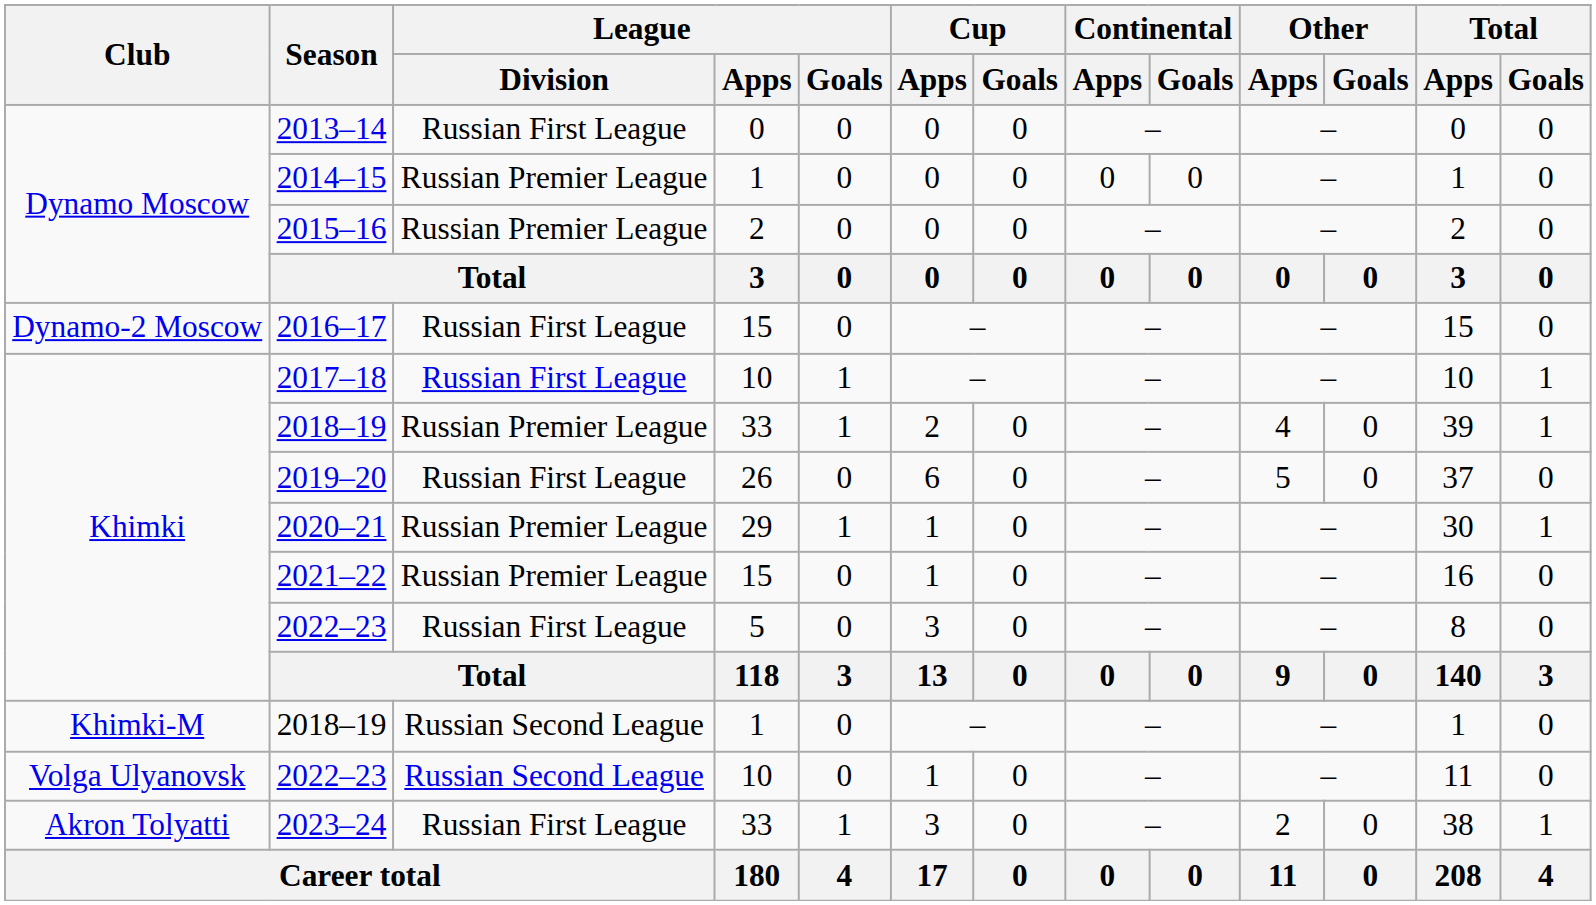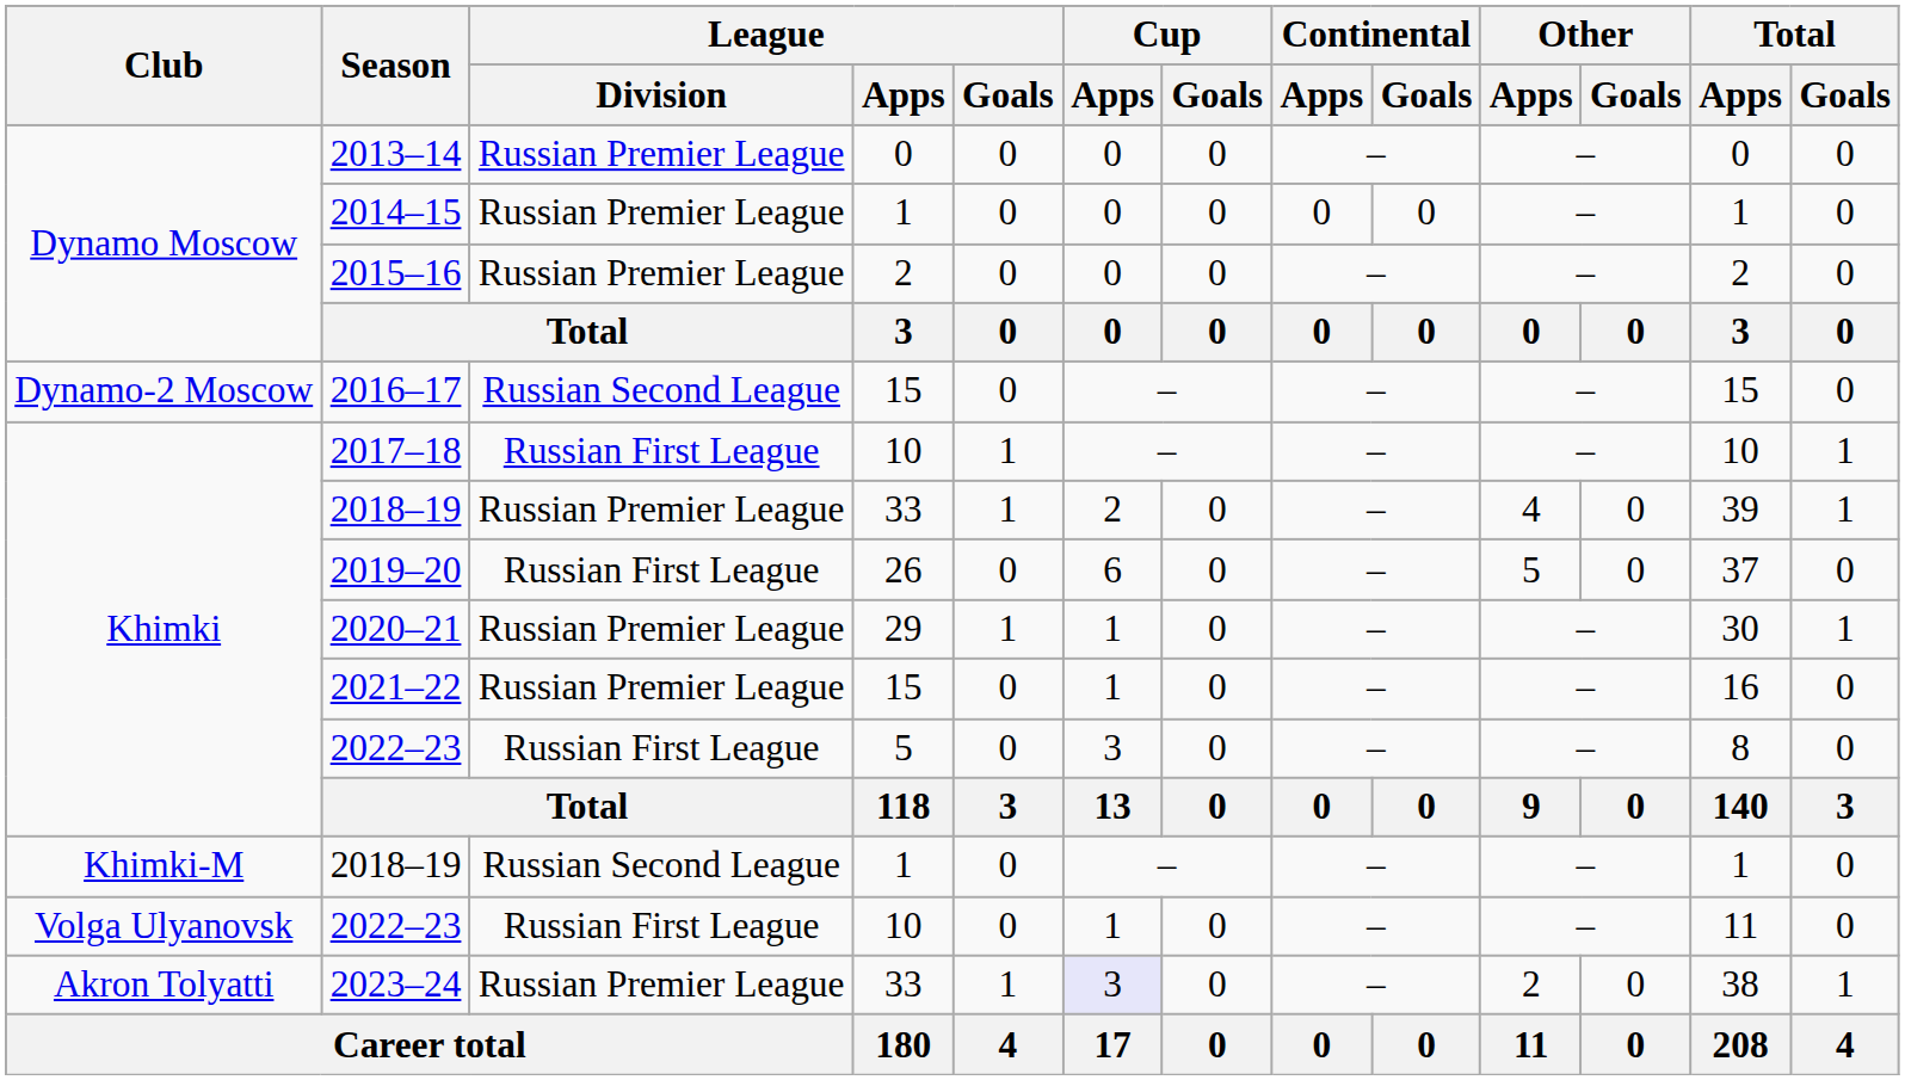 <table class="wikitable" style="text-align: center;">
 <tr>
 <th rowspan=2>Club</th>
 <th rowspan=2>Season</th>
 <th colspan=3>League</th>
 <th colspan=2>Cup</th>
 <th colspan=2>Continental</th>
 <th colspan=2>Other</th>
 <th colspan=2>Total</th>
 </tr>
 <tr>
 <th>Division</th>
 <th>Apps</th>
 <th>Goals</th>
 <th>Apps</th>
 <th>Goals</th>
 <th>Apps</th>
 <th>Goals</th>
 <th>Apps</th>
 <th>Goals</th>
 <th>Apps</th>
 <th>Goals</th>
 </tr>
 <tr>
 <td rowspan="4"><a href='#'>Dynamo Moscow</a></td>
 <td><a href='#'>2013–14</a></td>
-<td>Russian First League</td>
+<td><a href='#'>Russian Premier League</a></td>
 <td>0</td>
 <td>0</td>
 <td>0</td>
 <td>0</td>
 <td colspan=2>–</td>
 <td colspan=2>–</td>
 <td>0</td>
 <td>0</td>
 </tr>
 <tr>
 <td><a href='#'>2014–15</a></td>
 <td>Russian Premier League</td>
 <td>1</td>
 <td>0</td>
 <td>0</td>
 <td>0</td>
 <td>0</td>
 <td>0</td>
 <td colspan=2>–</td>
 <td>1</td>
 <td>0</td>
 </tr>
 <tr>
 <td><a href='#'>2015–16</a></td>
 <td>Russian Premier League</td>
 <td>2</td>
 <td>0</td>
 <td>0</td>
 <td>0</td>
 <td colspan=2>–</td>
 <td colspan=2>–</td>
 <td>2</td>
 <td>0</td>
 </tr>
 <tr>
 <th colspan=2>Total</th>
 <th>3</th>
 <th>0</th>
 <th>0</th>
 <th>0</th>
 <th>0</th>
 <th>0</th>
 <th>0</th>
 <th>0</th>
 <th>3</th>
 <th>0</th>
 </tr>
 <tr>
 <td><a href='#'>Dynamo-2 Moscow</a></td>
 <td><a href='#'>2016–17</a></td>
-<td>Russian First League</td>
+<td><a href='#'>Russian Second League</a></td>
 <td>15</td>
 <td>0</td>
 <td colspan=2>–</td>
 <td colspan=2>–</td>
 <td colspan=2>–</td>
 <td>15</td>
 <td>0</td>
 </tr>
 <tr>
 <td rowspan="7"><a href='#'>Khimki</a></td>
 <td><a href='#'>2017–18</a></td>
 <td><a href='#'>Russian First League</a></td>
 <td>10</td>
 <td>1</td>
 <td colspan=2>–</td>
 <td colspan=2>–</td>
 <td colspan=2>–</td>
 <td>10</td>
 <td>1</td>
 </tr>
 <tr>
 <td><a href='#'>2018–19</a></td>
 <td>Russian Premier League</td>
 <td>33</td>
 <td>1</td>
 <td>2</td>
 <td>0</td>
 <td colspan=2>–</td>
 <td>4</td>
 <td>0</td>
 <td>39</td>
 <td>1</td>
 </tr>
 <tr>
 <td><a href='#'>2019–20</a></td>
 <td>Russian First League</td>
 <td>26</td>
 <td>0</td>
 <td>6</td>
 <td>0</td>
 <td colspan=2>–</td>
 <td>5</td>
 <td>0</td>
 <td>37</td>
 <td>0</td>
 </tr>
 <tr>
 <td><a href='#'>2020–21</a></td>
 <td>Russian Premier League</td>
 <td>29</td>
 <td>1</td>
 <td>1</td>
 <td>0</td>
 <td colspan=2>–</td>
 <td colspan=2>–</td>
 <td>30</td>
 <td>1</td>
 </tr>
 <tr>
 <td><a href='#'>2021–22</a></td>
 <td>Russian Premier League</td>
 <td>15</td>
 <td>0</td>
 <td>1</td>
 <td>0</td>
 <td colspan=2>–</td>
 <td colspan=2>–</td>
 <td>16</td>
 <td>0</td>
 </tr>
 <tr>
 <td><a href='#'>2022–23</a></td>
 <td>Russian First League</td>
 <td>5</td>
 <td>0</td>
 <td>3</td>
 <td>0</td>
 <td colspan=2>–</td>
 <td colspan=2>–</td>
 <td>8</td>
 <td>0</td>
 </tr>
 <tr>
 <th colspan=2>Total</th>
 <th>118</th>
 <th>3</th>
 <th>13</th>
 <th>0</th>
 <th>0</th>
 <th>0</th>
 <th>9</th>
 <th>0</th>
 <th>140</th>
 <th>3</th>
 </tr>
 <tr>
 <td><a href='#'>Khimki-M</a></td>
 <td>2018–19</td>
 <td>Russian Second League</td>
 <td>1</td>
 <td>0</td>
 <td colspan=2>–</td>
 <td colspan=2>–</td>
 <td colspan=2>–</td>
 <td>1</td>
 <td>0</td>
 </tr>
 <tr>
 <td><a href='#'>Volga Ulyanovsk</a></td>
 <td><a href='#'>2022–23</a></td>
-<td><a href='#'>Russian Second League</a></td>
+<td>Russian First League</td>
 <td>10</td>
 <td>0</td>
 <td>1</td>
 <td>0</td>
 <td colspan=2>–</td>
 <td colspan=2>–</td>
 <td>11</td>
 <td>0</td>
 </tr>
 <tr>
 <td><a href='#'>Akron Tolyatti</a></td>
 <td><a href='#'>2023–24</a></td>
-<td>Russian First League</td>
+<td>Russian Premier League</td>
 <td>33</td>
 <td>1</td>
-<td>3</td>
+<td style="background: lavender;">3</td>
 <td>0</td>
 <td colspan=2>–</td>
 <td>2</td>
 <td>0</td>
 <td>38</td>
 <td>1</td>
 </tr>
 <tr>
 <th colspan=3>Career total</th>
 <th>180</th>
 <th>4</th>
 <th>17</th>
 <th>0</th>
 <th>0</th>
 <th>0</th>
 <th>11</th>
 <th>0</th>
 <th>208</th>
 <th>4</th>
 </tr>
 </table>
